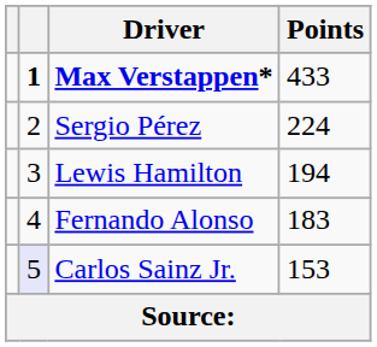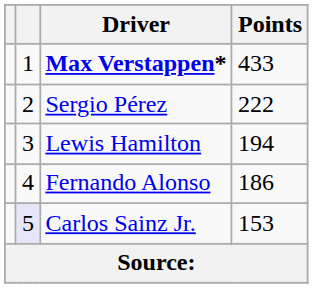 <table class="wikitable" style="font-size: 85%;">
 <tr>
 <th scope="col"></th>
 <th scope="col"></th>
 <th scope="col">Driver</th>
 <th scope="col">Points</th>
 </tr>
 <tr>
 <td align="left"></td>
-<td align="center"><strong>1</strong></td>
+<td align="center">1</td>
 <td> <strong><a href='#'>Max Verstappen</a>*</strong></td>
 <td align="left">433</td>
 </tr>
 <tr>
 <td align="left"></td>
 <td align="center">2</td>
 <td> <a href='#'>Sergio Pérez</a></td>
-<td align="left">224</td>
+<td align="left">222</td>
 </tr>
 <tr>
 <td align="left"></td>
 <td align="center">3</td>
 <td> <a href='#'>Lewis Hamilton</a></td>
 <td align="left">194</td>
 </tr>
 <tr>
 <td align="left"></td>
 <td align="center">4</td>
 <td> <a href='#'>Fernando Alonso</a></td>
-<td align="left">183</td>
+<td align="left">186</td>
 </tr>
 <tr>
 <td align="left"></td>
 <td align="center" style="background: lavender;">5</td>
 <td> <a href='#'>Carlos Sainz Jr.</a></td>
 <td align="left">153</td>
 </tr>
 <tr>
 <th colspan=4>Source:</th>
 </tr>
 </table>
